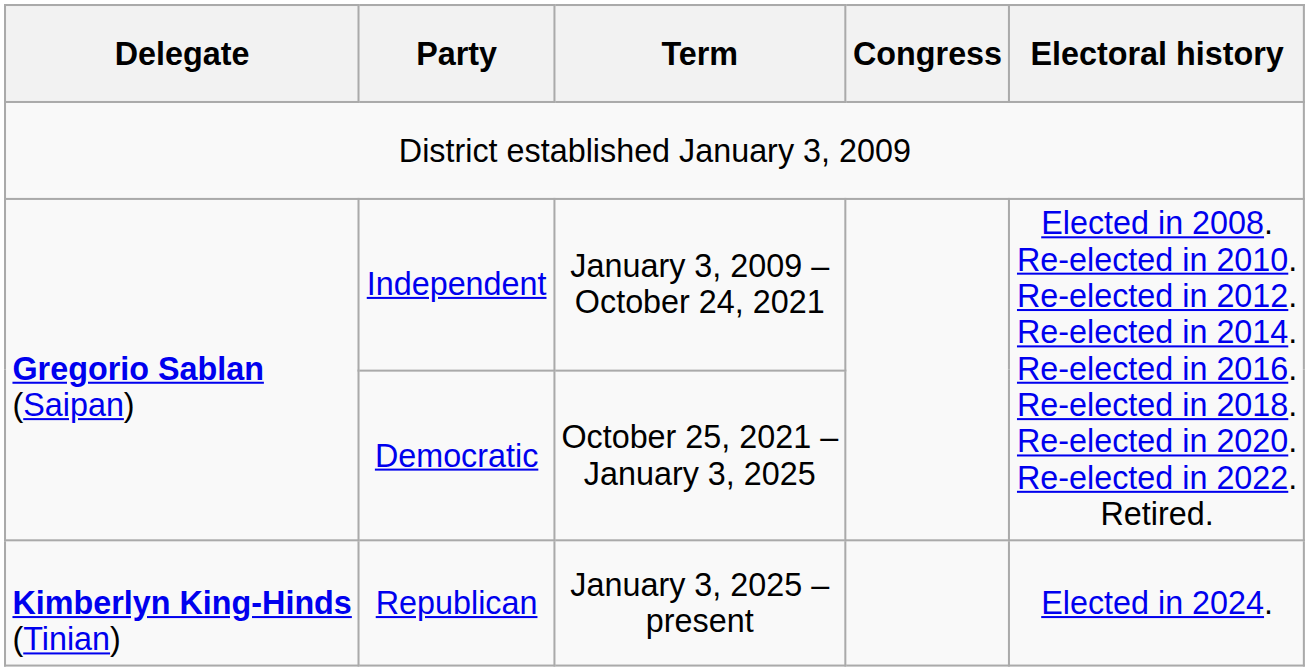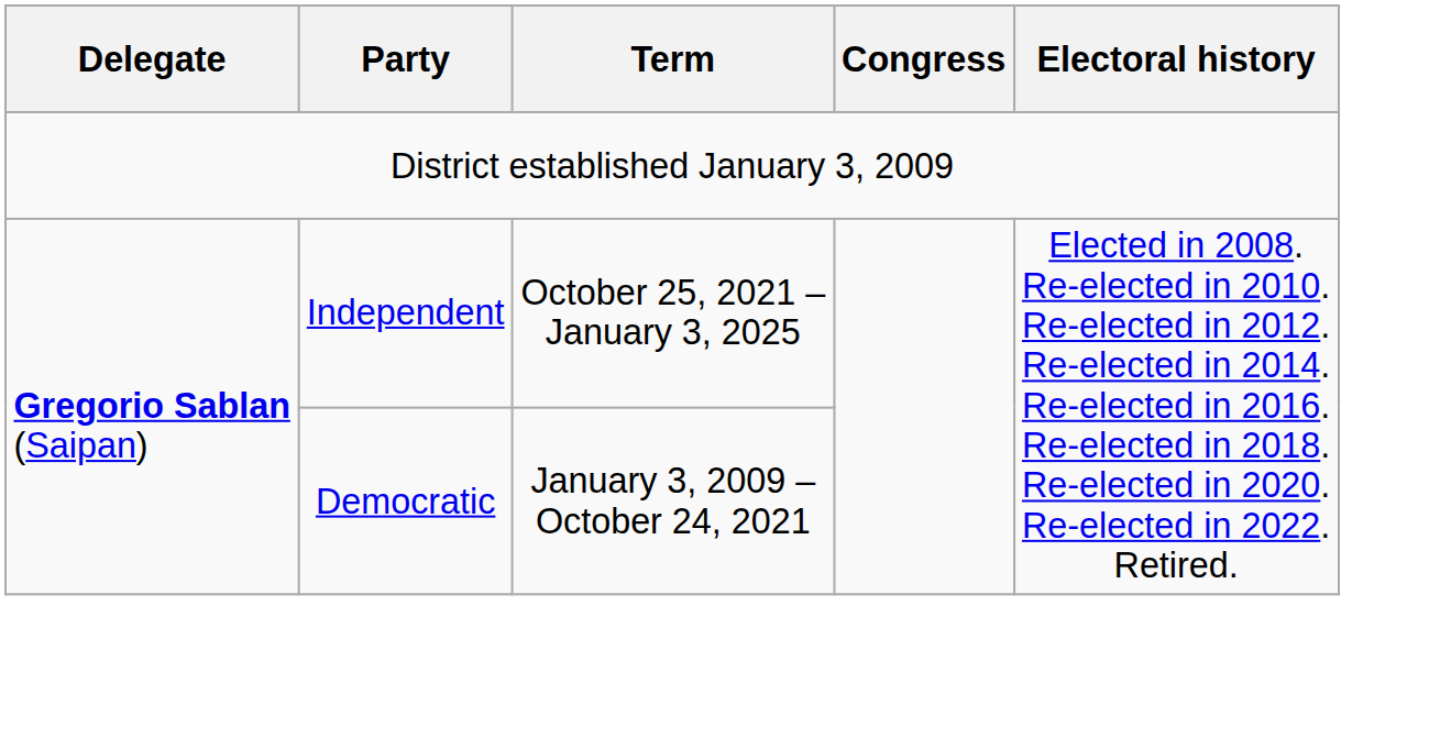 <table class="wikitable" style="text-align:center">
 <tr style="height:3em">
 <th scope="col">Delegate</th>
 <th scope="col">Party</th>
 <th scope="col">Term</th>
 <th scope="col">Congress</th>
 <th scope="col">Electoral history</th>
 </tr>
 <tr style="height:3em">
 <td colspan=5>District established January 3, 2009</td>
 </tr>
 <tr style="height:3em">
 <td scope="row" align=left rowspan=2><br><strong><a href='#'>Gregorio Sablan</a></strong><br>(<a href='#'>Saipan</a>)</td>
 <td><a href='#'>Independent</a></td>
-<td nowrap>January 3, 2009 –<br>October 24, 2021</td>
+<td nowrap>October 25, 2021 –<br>January 3, 2025</td>
 <td rowspan=2></td>
 <td rowspan=2><a href='#'>Elected in 2008</a>.<br><a href='#'>Re-elected in 2010</a>.<br><a href='#'>Re-elected in 2012</a>.<br><a href='#'>Re-elected in 2014</a>.<br><a href='#'>Re-elected in 2016</a>.<br><a href='#'>Re-elected in 2018</a>.<br><a href='#'>Re-elected in 2020</a>.<br><a href='#'>Re-elected in 2022</a>.<br>Retired.</td>
 </tr>
 <tr style="height:3em">
 <td><a href='#'>Democratic</a></td>
-<td nowrap>October 25, 2021 –<br>January 3, 2025</td>
-</tr>
-<tr style="height:3em">
-<td scope="row" align=left><br><strong><a href='#'>Kimberlyn King-Hinds</a></strong><br>(<a href='#'>Tinian</a>)</td>
-<td><a href='#'>Republican</a></td>
-<td nowrap>January 3, 2025 –<br>present</td>
-<td></td>
-<td><a href='#'>Elected in 2024</a>.</td>
+<td nowrap>January 3, 2009 –<br>October 24, 2021</td>
 </tr>
 </table>
